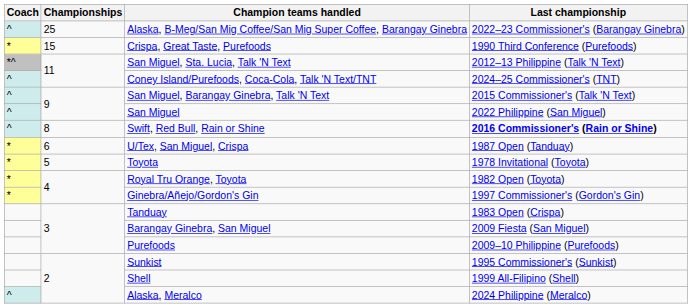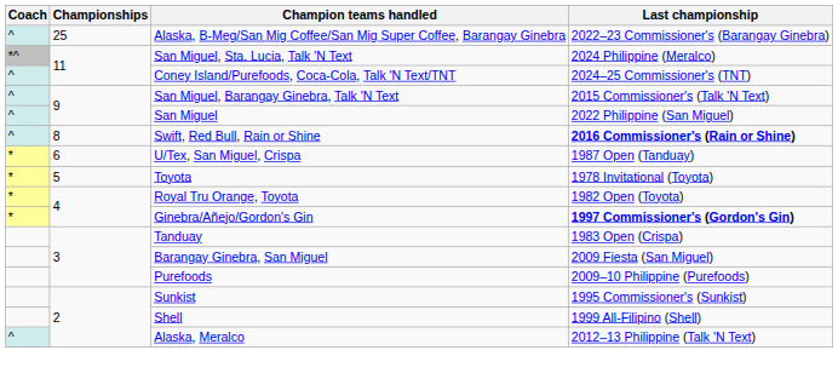 <table class="wikitable sortable" style="font-size: 95%">
 <tr bgcolor="#efefef">
 <th>Coach</th>
 <th>Championships</th>
 <th>Champion teams handled</th>
 <th>Last championship</th>
 </tr>
 <tr>
 <td align=left style="background:#cfecec;">^</td>
 <td>25</td>
 <td><a href='#'>Alaska</a>, <a href='#'>B-Meg/San Mig Coffee/San Mig Super Coffee</a>, <a href='#'>Barangay Ginebra</a></td>
 <td><a href='#'>2022–23 Commissioner's</a> (<a href='#'>Barangay Ginebra</a>)</td>
 </tr>
 <tr>
-<td align=left style="background:#ff9;">*</td>
-<td>15</td>
-<td><a href='#'>Crispa</a>, <a href='#'>Great Taste</a>, <a href='#'>Purefoods</a></td>
-<td><a href='#'>1990 Third Conference</a> (<a href='#'>Purefoods</a>)</td>
-</tr>
-<tr>
 <td align=left style="background:silver;">*^</td>
 <td rowspan=2>11</td>
 <td><a href='#'>San Miguel</a>, <a href='#'>Sta. Lucia</a>, <a href='#'>Talk 'N Text</a></td>
-<td><a href='#'>2012–13 Philippine</a> (<a href='#'>Talk 'N Text</a>)</td>
+<td><a href='#'>2024 Philippine</a> (<a href='#'>Meralco</a>)</td>
 </tr>
 <tr>
 <td align=left style="background:#cfecec;">^</td>
 <td><a href='#'>Coney Island/Purefoods</a>, <a href='#'>Coca-Cola</a>, <a href='#'>Talk 'N Text/TNT</a></td>
 <td><a href='#'>2024–25 Commissioner's</a> (<a href='#'>TNT</a>)</td>
 </tr>
 <tr>
 <td align=left style="background:#cfecec;">^</td>
 <td rowspan=2>9</td>
 <td><a href='#'>San Miguel</a>, <a href='#'>Barangay Ginebra</a>, <a href='#'>Talk 'N Text</a></td>
 <td><a href='#'>2015 Commissioner's</a> (<a href='#'>Talk 'N Text</a>)</td>
 </tr>
 <tr>
 <td align=left style="background:#cfecec;">^</td>
 <td><a href='#'>San Miguel</a></td>
 <td><a href='#'>2022 Philippine</a> (<a href='#'>San Miguel</a>)</td>
 </tr>
 <tr>
 <td align=left style="background:#cfecec;">^</td>
 <td>8</td>
 <td><a href='#'>Swift</a>, <a href='#'>Red Bull</a>, <a href='#'>Rain or Shine</a></td>
 <td><strong><a href='#'>2016 Commissioner's</a> (<a href='#'>Rain or Shine</a>)</strong></td>
 </tr>
 <tr>
 <td align=left style="background:#ff9;">*</td>
 <td>6</td>
 <td><a href='#'>U/Tex</a>, <a href='#'>San Miguel</a>, <a href='#'>Crispa</a></td>
 <td><a href='#'>1987 Open</a> (<a href='#'>Tanduay</a>)</td>
 </tr>
 <tr>
 <td align=left style="background:#ff9;">*</td>
 <td>5</td>
 <td><a href='#'>Toyota</a></td>
 <td><a href='#'>1978 Invitational</a> (<a href='#'>Toyota</a>)</td>
 </tr>
 <tr>
 <td align=left style="background:#ff9;">*</td>
 <td rowspan=2>4</td>
 <td><a href='#'>Royal Tru Orange</a>, <a href='#'>Toyota</a></td>
 <td><a href='#'>1982 Open</a> (<a href='#'>Toyota</a>)</td>
 </tr>
 <tr>
 <td align=left style="background:#ff9;">*</td>
 <td><a href='#'>Ginebra/Añejo/Gordon's Gin</a></td>
-<td><a href='#'>1997 Commissioner's</a> (<a href='#'>Gordon's Gin</a>)</td>
+<td><strong><a href='#'>1997 Commissioner's</a> (<a href='#'>Gordon's Gin</a>)</strong></td>
 </tr>
 <tr>
 <td align=left></td>
 <td rowspan=3>3</td>
 <td><a href='#'>Tanduay</a></td>
 <td><a href='#'>1983 Open</a> (<a href='#'>Crispa</a>)</td>
 </tr>
 <tr>
 <td align=left></td>
 <td><a href='#'>Barangay Ginebra</a>, <a href='#'>San Miguel</a></td>
 <td><a href='#'>2009 Fiesta</a> (<a href='#'>San Miguel</a>)</td>
 </tr>
 <tr>
 <td align=left></td>
 <td><a href='#'>Purefoods</a></td>
 <td><a href='#'>2009–10 Philippine</a> (<a href='#'>Purefoods</a>)</td>
 </tr>
 <tr>
 <td align=left></td>
 <td rowspan="3">2</td>
 <td><a href='#'>Sunkist</a></td>
 <td><a href='#'>1995 Commissioner's</a> (<a href='#'>Sunkist</a>)</td>
 </tr>
 <tr>
 <td align=left></td>
 <td><a href='#'>Shell</a></td>
 <td><a href='#'>1999 All-Filipino</a> (<a href='#'>Shell</a>)</td>
 </tr>
 <tr>
 <td align=left style="background:#cfecec;">^</td>
 <td><a href='#'>Alaska</a>, <a href='#'>Meralco</a></td>
-<td><a href='#'>2024 Philippine</a> (<a href='#'>Meralco</a>)</td>
+<td><a href='#'>2012–13 Philippine</a> (<a href='#'>Talk 'N Text</a>)</td>
 </tr>
 </table>
